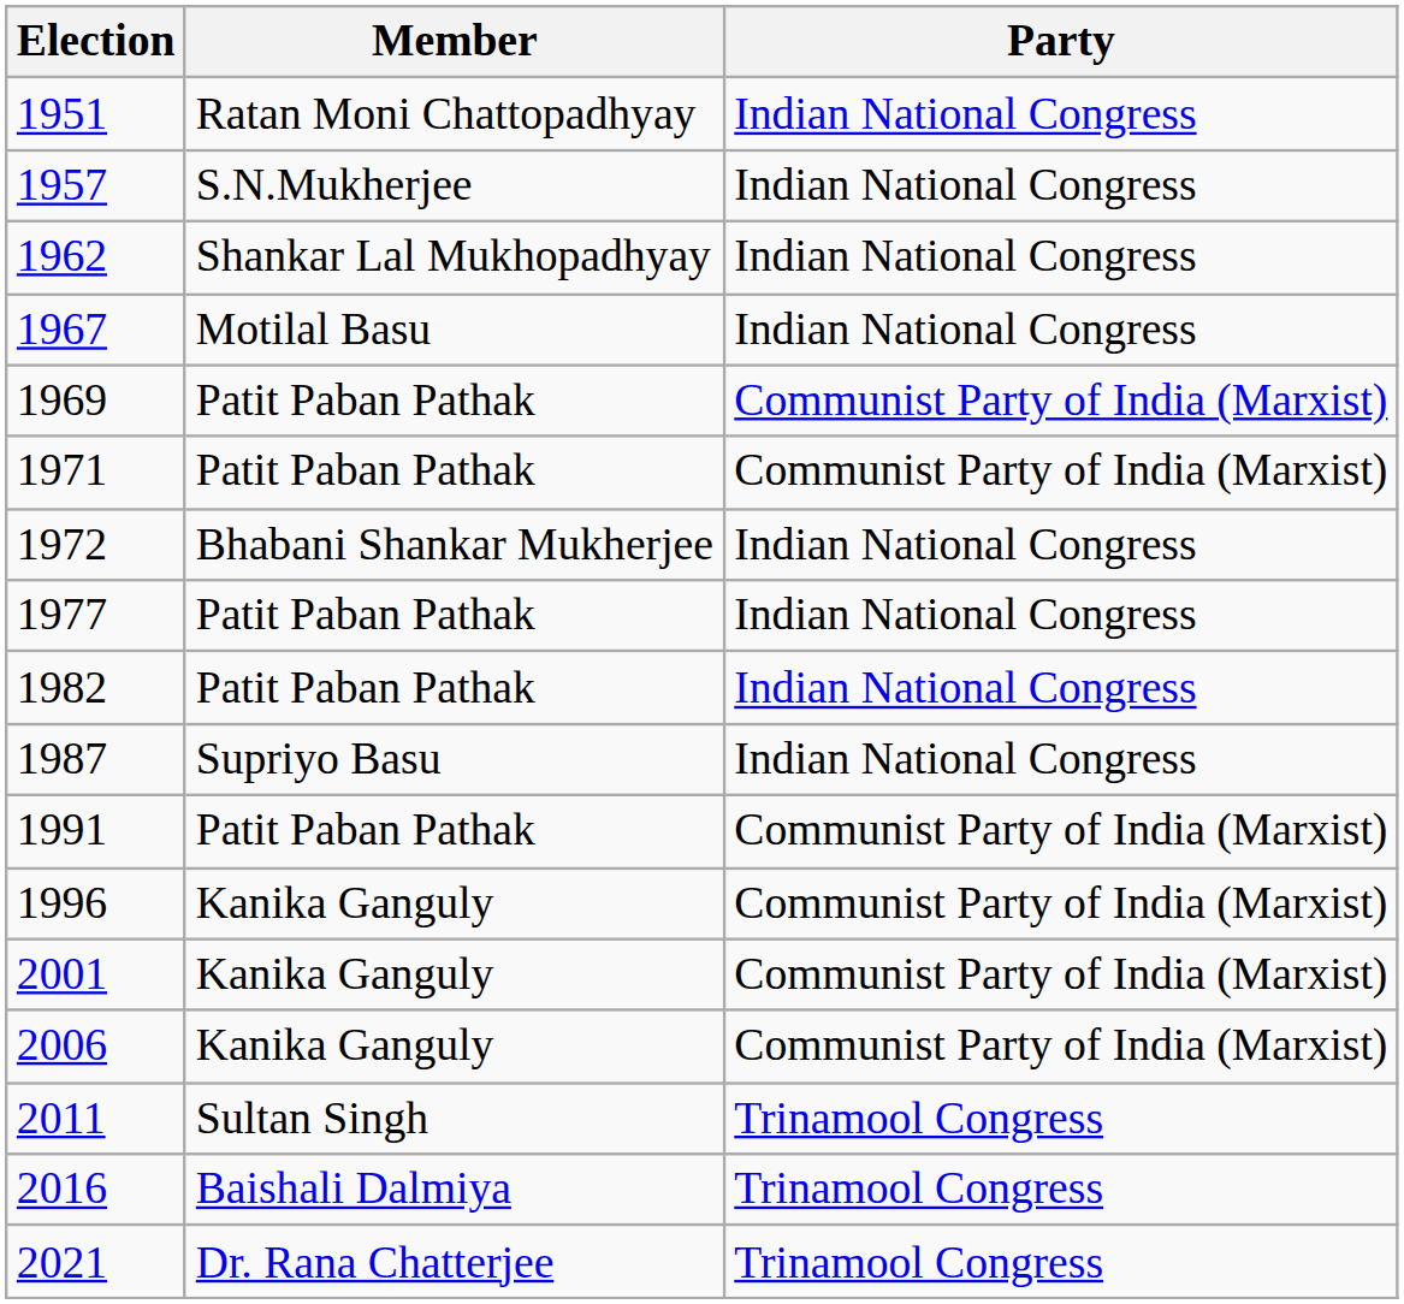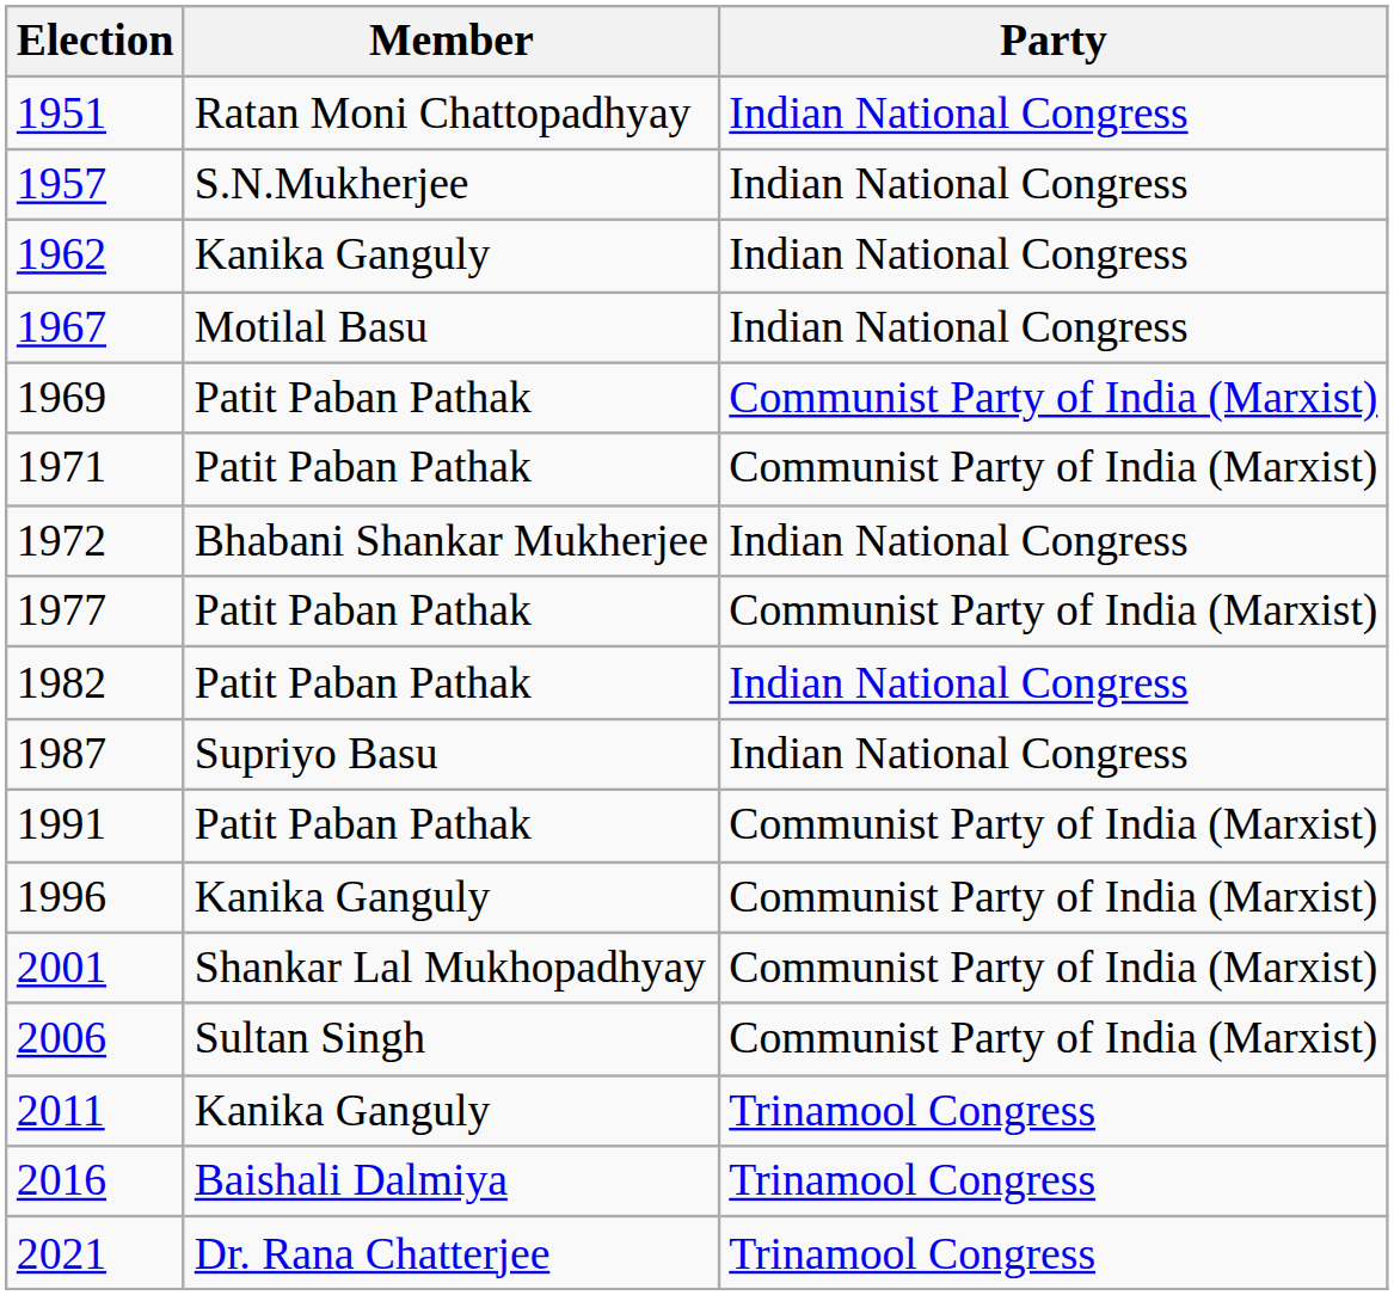 <table class="wikitable sortable">
 <tr>
 <th>Election</th>
 <th>Member</th>
 <th colspan=2>Party</th>
 </tr>
 <tr>
 <td><a href='#'>1951</a></td>
 <td>Ratan Moni Chattopadhyay</td>
 <td><a href='#'>Indian National Congress</a></td>
 </tr>
 <tr>
 <td><a href='#'>1957</a></td>
 <td>S.N.Mukherjee</td>
 <td>Indian National Congress</td>
 </tr>
 <tr>
 <td><a href='#'>1962</a></td>
-<td>Shankar Lal Mukhopadhyay</td>
+<td>Kanika Ganguly</td>
 <td>Indian National Congress</td>
 </tr>
 <tr>
 <td><a href='#'>1967</a></td>
 <td>Motilal Basu</td>
 <td>Indian National Congress</td>
 </tr>
 <tr>
 <td>1969</td>
 <td>Patit Paban Pathak</td>
 <td><a href='#'>Communist Party of India (Marxist)</a></td>
 </tr>
 <tr>
 <td>1971</td>
 <td>Patit Paban Pathak</td>
 <td>Communist Party of India (Marxist)</td>
 </tr>
 <tr>
 <td>1972</td>
 <td>Bhabani Shankar Mukherjee</td>
 <td>Indian National Congress</td>
 </tr>
 <tr>
 <td>1977</td>
 <td>Patit Paban Pathak</td>
-<td>Indian National Congress</td>
+<td>Communist Party of India (Marxist)</td>
 </tr>
 <tr>
 <td>1982</td>
 <td>Patit Paban Pathak</td>
 <td><a href='#'>Indian National Congress</a></td>
 </tr>
 <tr>
 <td>1987</td>
 <td>Supriyo Basu</td>
 <td>Indian National Congress</td>
 </tr>
 <tr>
 <td>1991</td>
 <td>Patit Paban Pathak</td>
 <td>Communist Party of India (Marxist)</td>
 </tr>
 <tr>
 <td>1996</td>
 <td>Kanika Ganguly</td>
 <td>Communist Party of India (Marxist)</td>
 </tr>
 <tr>
 <td><a href='#'>2001</a></td>
-<td>Kanika Ganguly</td>
+<td>Shankar Lal Mukhopadhyay</td>
 <td>Communist Party of India (Marxist)</td>
 </tr>
 <tr>
 <td><a href='#'>2006</a></td>
-<td>Kanika Ganguly</td>
+<td>Sultan Singh</td>
 <td>Communist Party of India (Marxist)</td>
 </tr>
 <tr>
 <td><a href='#'>2011</a></td>
-<td>Sultan Singh</td>
+<td>Kanika Ganguly</td>
 <td><a href='#'>Trinamool Congress</a></td>
 </tr>
 <tr>
 <td><a href='#'>2016</a></td>
 <td><a href='#'>Baishali Dalmiya</a></td>
 <td><a href='#'>Trinamool Congress</a></td>
 </tr>
 <tr>
 <td><a href='#'>2021</a></td>
 <td><a href='#'>Dr. Rana Chatterjee</a></td>
 <td><a href='#'>Trinamool Congress</a></td>
 </tr>
 <tr>
 </tr>
 </table>
